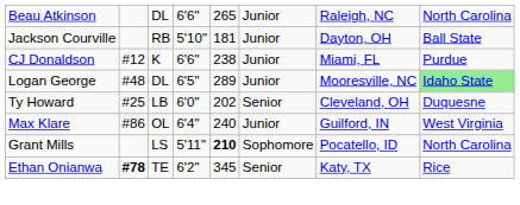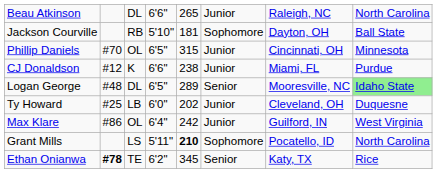 <table class="wikitable sortable">
 <tr>
 <td><a href='#'>Beau Atkinson</a></td>
 <td></td>
 <td>DL</td>
 <td>6'6"</td>
 <td>265</td>
 <td>Junior</td>
 <td><a href='#'>Raleigh, NC</a></td>
 <td><a href='#'>North Carolina</a></td>
 </tr>
 <tr>
 <td>Jackson Courville</td>
 <td></td>
 <td>RB</td>
 <td>5'10"</td>
 <td>181</td>
-<td>Junior</td>
+<td>Sophomore</td>
 <td><a href='#'>Dayton, OH</a></td>
 <td><a href='#'>Ball State</a></td>
+</tr>
+<tr>
+<td><a href='#'>Phillip Daniels</a></td>
+<td>#70</td>
+<td>OL</td>
+<td>6'5"</td>
+<td>315</td>
+<td>Junior</td>
+<td><a href='#'>Cincinnati, OH</a></td>
+<td><a href='#'>Minnesota</a></td>
 </tr>
 <tr>
 <td><a href='#'>CJ Donaldson</a></td>
 <td>#12</td>
 <td>K</td>
 <td>6'6"</td>
 <td>238</td>
 <td>Junior</td>
 <td><a href='#'>Miami, FL</a></td>
 <td><a href='#'>Purdue</a></td>
 </tr>
 <tr>
 <td>Logan George</td>
 <td>#48</td>
 <td>DL</td>
 <td>6'5"</td>
 <td>289</td>
-<td>Junior</td>
+<td>Senior</td>
 <td><a href='#'>Mooresville, NC</a></td>
 <td style="background: lightgreen;"><a href='#'>Idaho State</a></td>
 </tr>
 <tr>
 <td>Ty Howard</td>
 <td>#25</td>
 <td>LB</td>
 <td>6'0"</td>
 <td>202</td>
-<td>Senior</td>
+<td>Junior</td>
 <td><a href='#'>Cleveland, OH</a></td>
 <td><a href='#'>Duquesne</a></td>
 </tr>
 <tr>
 <td><a href='#'>Max Klare</a></td>
 <td>#86</td>
 <td>OL</td>
 <td>6'4"</td>
-<td>240</td>
+<td>242</td>
 <td>Junior</td>
 <td><a href='#'>Guilford, IN</a></td>
 <td><a href='#'>West Virginia</a></td>
 </tr>
 <tr>
 <td>Grant Mills</td>
 <td></td>
 <td>LS</td>
 <td>5'11"</td>
 <td><strong>210</strong></td>
 <td>Sophomore</td>
 <td><a href='#'>Pocatello, ID</a></td>
 <td><a href='#'>North Carolina</a></td>
 </tr>
 <tr>
 <td><a href='#'>Ethan Onianwa</a></td>
 <td><strong>#78</strong></td>
 <td>TE</td>
 <td>6'2"</td>
 <td>345</td>
 <td>Senior</td>
 <td><a href='#'>Katy, TX</a></td>
 <td><a href='#'>Rice</a></td>
 </tr>
 </table>
